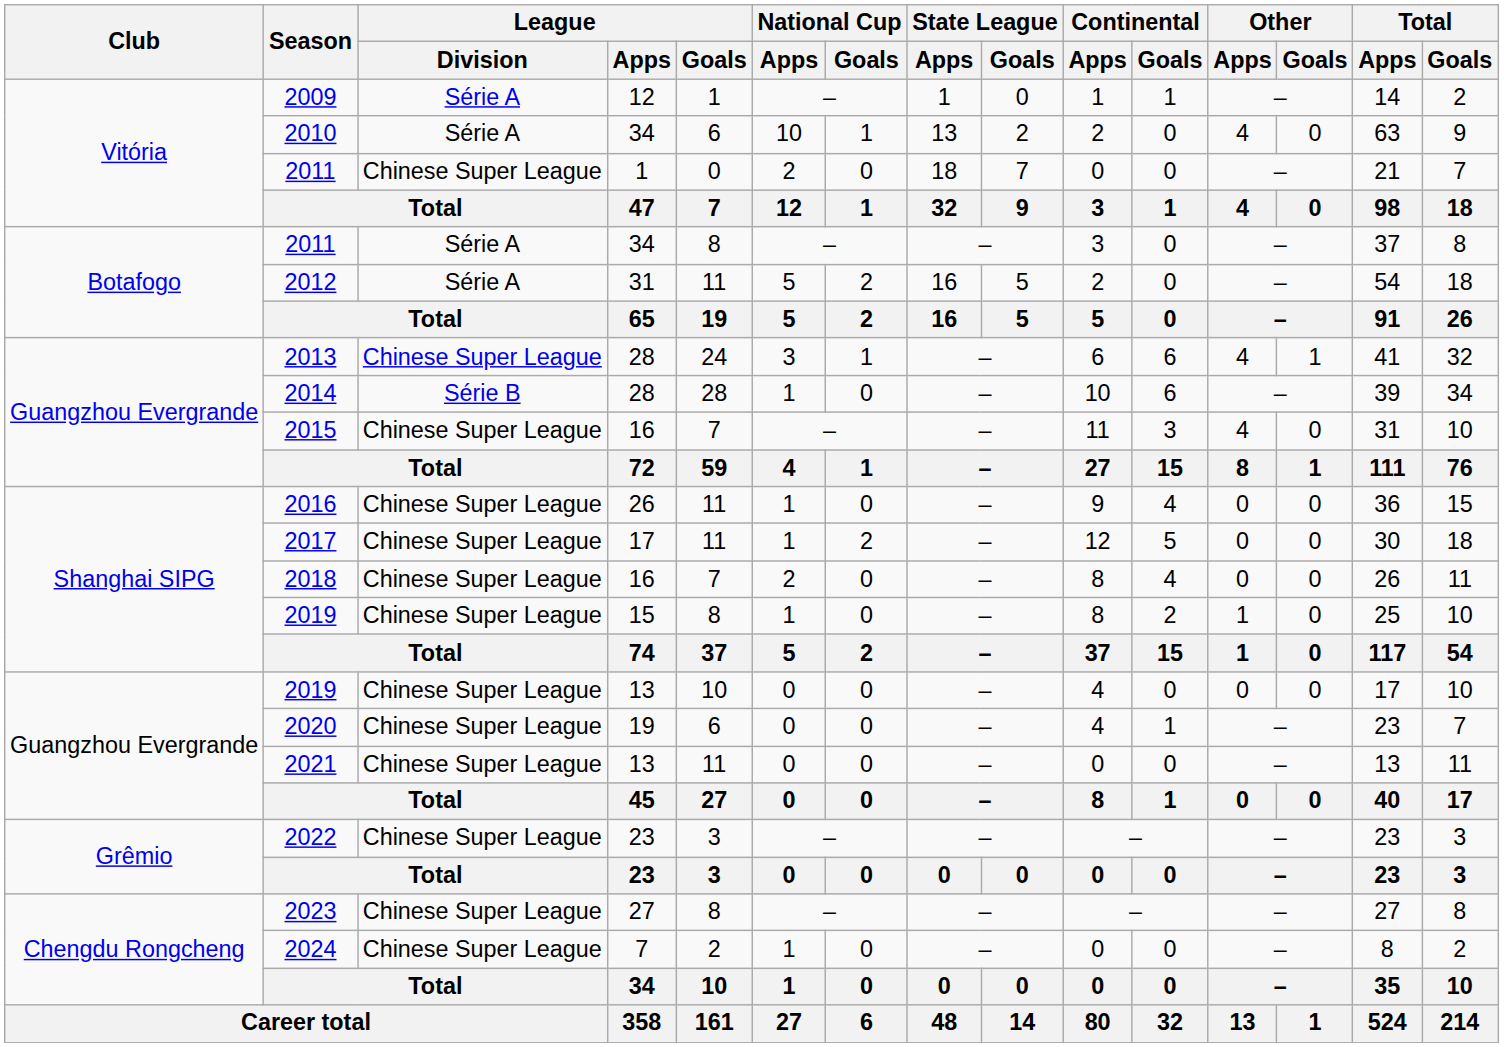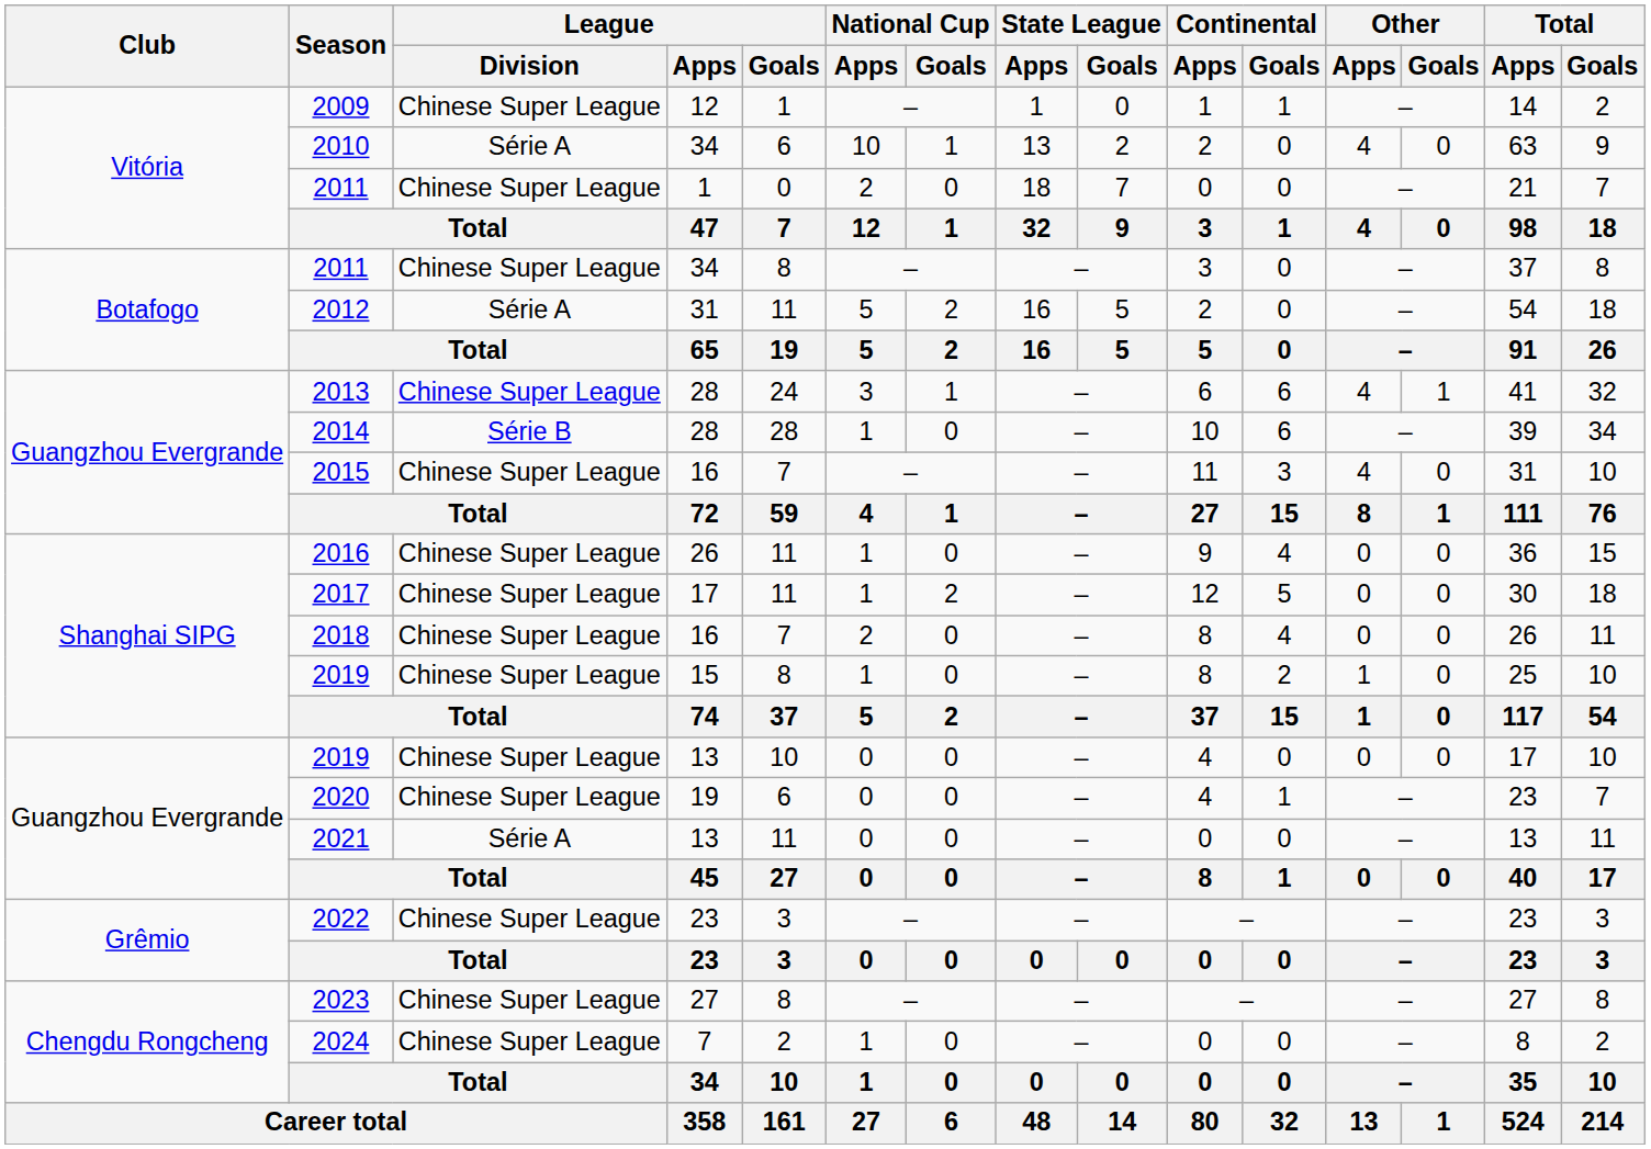 <table class=wikitable style=text-align:center>
 <tr>
 <th rowspan="2">Club</th>
 <th rowspan="2">Season</th>
 <th colspan="3">League</th>
 <th colspan="2">National Cup</th>
 <th colspan="2">State League</th>
 <th colspan="2">Continental</th>
 <th colspan="2">Other</th>
 <th colspan="2">Total</th>
 </tr>
 <tr>
 <th>Division</th>
 <th>Apps</th>
 <th>Goals</th>
 <th>Apps</th>
 <th>Goals</th>
 <th>Apps</th>
 <th>Goals</th>
 <th>Apps</th>
 <th>Goals</th>
 <th>Apps</th>
 <th>Goals</th>
 <th>Apps</th>
 <th>Goals</th>
 </tr>
 <tr>
 <td rowspan="4"><a href='#'>Vitória</a></td>
 <td><a href='#'>2009</a></td>
-<td><a href='#'>Série A</a></td>
+<td>Chinese Super League</td>
 <td>12</td>
 <td>1</td>
 <td colspan=2>–</td>
 <td>1</td>
 <td>0</td>
 <td>1</td>
 <td>1</td>
 <td colspan="2">–</td>
 <td>14</td>
 <td>2</td>
 </tr>
 <tr>
 <td><a href='#'>2010</a></td>
 <td>Série A</td>
 <td>34</td>
 <td>6</td>
 <td>10</td>
 <td>1</td>
 <td>13</td>
 <td>2</td>
 <td>2</td>
 <td>0</td>
 <td>4</td>
 <td>0</td>
 <td>63</td>
 <td>9</td>
 </tr>
 <tr>
 <td><a href='#'>2011</a></td>
 <td>Chinese Super League</td>
 <td>1</td>
 <td>0</td>
 <td>2</td>
 <td>0</td>
 <td>18</td>
 <td>7</td>
 <td>0</td>
 <td>0</td>
 <td colspan="2">–</td>
 <td>21</td>
 <td>7</td>
 </tr>
 <tr>
 <th colspan="2">Total</th>
 <th>47</th>
 <th>7</th>
 <th>12</th>
 <th>1</th>
 <th>32</th>
 <th>9</th>
 <th>3</th>
 <th>1</th>
 <th>4</th>
 <th>0</th>
 <th>98</th>
 <th>18</th>
 </tr>
 <tr>
 <td rowspan="3"><a href='#'>Botafogo</a></td>
 <td><a href='#'>2011</a></td>
-<td>Série A</td>
+<td>Chinese Super League</td>
 <td>34</td>
 <td>8</td>
 <td colspan=2>–</td>
 <td colspan=2>–</td>
 <td>3</td>
 <td>0</td>
 <td colspan="2">–</td>
 <td>37</td>
 <td>8</td>
 </tr>
 <tr>
 <td><a href='#'>2012</a></td>
 <td>Série A</td>
 <td>31</td>
 <td>11</td>
 <td>5</td>
 <td>2</td>
 <td>16</td>
 <td>5</td>
 <td>2</td>
 <td>0</td>
 <td colspan="2">–</td>
 <td>54</td>
 <td>18</td>
 </tr>
 <tr>
 <th colspan="2">Total</th>
 <th>65</th>
 <th>19</th>
 <th>5</th>
 <th>2</th>
 <th>16</th>
 <th>5</th>
 <th>5</th>
 <th>0</th>
 <th colspan="2">–</th>
 <th>91</th>
 <th>26</th>
 </tr>
 <tr>
 <td rowspan="4"><a href='#'>Guangzhou Evergrande</a></td>
 <td><a href='#'>2013</a></td>
 <td><a href='#'>Chinese Super League</a></td>
 <td>28</td>
 <td>24</td>
 <td>3</td>
 <td>1</td>
 <td colspan="2">–</td>
 <td>6</td>
 <td>6</td>
 <td>4</td>
 <td>1</td>
 <td>41</td>
 <td>32</td>
 </tr>
 <tr>
 <td><a href='#'>2014</a></td>
 <td><a href='#'>Série B</a></td>
 <td>28</td>
 <td>28</td>
 <td>1</td>
 <td>0</td>
 <td colspan=2>–</td>
 <td>10</td>
 <td>6</td>
 <td colspan=2>–</td>
 <td>39</td>
 <td>34</td>
 </tr>
 <tr>
 <td><a href='#'>2015</a></td>
 <td>Chinese Super League</td>
 <td>16</td>
 <td>7</td>
 <td colspan=2>–</td>
 <td colspan=2>–</td>
 <td>11</td>
 <td>3</td>
 <td>4</td>
 <td>0</td>
 <td>31</td>
 <td>10</td>
 </tr>
 <tr>
 <th colspan="2">Total</th>
 <th>72</th>
 <th>59</th>
 <th>4</th>
 <th>1</th>
 <th colspan="2">–</th>
 <th>27</th>
 <th>15</th>
 <th>8</th>
 <th>1</th>
 <th>111</th>
 <th>76</th>
 </tr>
 <tr>
 <td rowspan="5"><a href='#'>Shanghai SIPG</a></td>
 <td><a href='#'>2016</a></td>
 <td>Chinese Super League</td>
 <td>26</td>
 <td>11</td>
 <td>1</td>
 <td>0</td>
 <td colspan="2">–</td>
 <td>9</td>
 <td>4</td>
 <td>0</td>
 <td>0</td>
 <td>36</td>
 <td>15</td>
 </tr>
 <tr>
 <td><a href='#'>2017</a></td>
 <td>Chinese Super League</td>
 <td>17</td>
 <td>11</td>
 <td>1</td>
 <td>2</td>
 <td colspan=2>–</td>
 <td>12</td>
 <td>5</td>
 <td>0</td>
 <td>0</td>
 <td>30</td>
 <td>18</td>
 </tr>
 <tr>
 <td><a href='#'>2018</a></td>
 <td>Chinese Super League</td>
 <td>16</td>
 <td>7</td>
 <td>2</td>
 <td>0</td>
 <td colspan=2>–</td>
 <td>8</td>
 <td>4</td>
 <td>0</td>
 <td>0</td>
 <td>26</td>
 <td>11</td>
 </tr>
 <tr>
 <td><a href='#'>2019</a></td>
 <td>Chinese Super League</td>
 <td>15</td>
 <td>8</td>
 <td>1</td>
 <td>0</td>
 <td colspan=2>–</td>
 <td>8</td>
 <td>2</td>
 <td>1</td>
 <td>0</td>
 <td>25</td>
 <td>10</td>
 </tr>
 <tr>
 <th colspan="2">Total</th>
 <th>74</th>
 <th>37</th>
 <th>5</th>
 <th>2</th>
 <th colspan="2">–</th>
 <th>37</th>
 <th>15</th>
 <th>1</th>
 <th>0</th>
 <th>117</th>
 <th>54</th>
 </tr>
 <tr>
 <td rowspan="4">Guangzhou Evergrande</td>
 <td><a href='#'>2019</a></td>
 <td>Chinese Super League</td>
 <td>13</td>
 <td>10</td>
 <td>0</td>
 <td>0</td>
 <td colspan=2>–</td>
 <td>4</td>
 <td>0</td>
 <td>0</td>
 <td>0</td>
 <td>17</td>
 <td>10</td>
 </tr>
 <tr>
 <td><a href='#'>2020</a></td>
 <td>Chinese Super League</td>
 <td>19</td>
 <td>6</td>
 <td>0</td>
 <td>0</td>
 <td colspan=2>–</td>
 <td>4</td>
 <td>1</td>
 <td colspan=2>–</td>
 <td>23</td>
 <td>7</td>
 </tr>
 <tr>
 <td><a href='#'>2021</a></td>
-<td>Chinese Super League</td>
+<td>Série A</td>
 <td>13</td>
 <td>11</td>
 <td>0</td>
 <td>0</td>
 <td colspan=2>–</td>
 <td>0</td>
 <td>0</td>
 <td colspan=2>–</td>
 <td>13</td>
 <td>11</td>
 </tr>
 <tr>
 <th colspan="2">Total</th>
 <th>45</th>
 <th>27</th>
 <th>0</th>
 <th>0</th>
 <th colspan="2">–</th>
 <th>8</th>
 <th>1</th>
 <th>0</th>
 <th>0</th>
 <th>40</th>
 <th>17</th>
 </tr>
 <tr>
 <td rowspan="2"><a href='#'>Grêmio</a></td>
 <td><a href='#'>2022</a></td>
 <td>Chinese Super League</td>
 <td>23</td>
 <td>3</td>
 <td colspan=2>–</td>
 <td colspan=2>–</td>
 <td colspan=2>–</td>
 <td colspan="2">–</td>
 <td>23</td>
 <td>3</td>
 </tr>
 <tr>
 <th colspan="2">Total</th>
 <th>23</th>
 <th>3</th>
 <th>0</th>
 <th>0</th>
 <th>0</th>
 <th>0</th>
 <th>0</th>
 <th>0</th>
 <th colspan="2">–</th>
 <th>23</th>
 <th>3</th>
 </tr>
 <tr>
 <td rowspan="3"><a href='#'>Chengdu Rongcheng</a></td>
 <td><a href='#'>2023</a></td>
 <td>Chinese Super League</td>
 <td>27</td>
 <td>8</td>
 <td colspan=2>–</td>
 <td colspan=2>–</td>
 <td colspan=2>–</td>
 <td colspan="2">–</td>
 <td>27</td>
 <td>8</td>
 </tr>
 <tr>
 <td><a href='#'>2024</a></td>
 <td>Chinese Super League</td>
 <td>7</td>
 <td>2</td>
 <td>1</td>
 <td>0</td>
 <td colspan=2>–</td>
 <td>0</td>
 <td>0</td>
 <td colspan=2>–</td>
 <td>8</td>
 <td>2</td>
 </tr>
 <tr>
 <th colspan="2">Total</th>
 <th>34</th>
 <th>10</th>
 <th>1</th>
 <th>0</th>
 <th>0</th>
 <th>0</th>
 <th>0</th>
 <th>0</th>
 <th colspan="2">–</th>
 <th>35</th>
 <th>10</th>
 </tr>
 <tr>
 <th colspan="3">Career total</th>
 <th>358</th>
 <th>161</th>
 <th>27</th>
 <th>6</th>
 <th>48</th>
 <th>14</th>
 <th>80</th>
 <th>32</th>
 <th>13</th>
 <th>1</th>
 <th>524</th>
 <th>214</th>
 </tr>
 </table>
